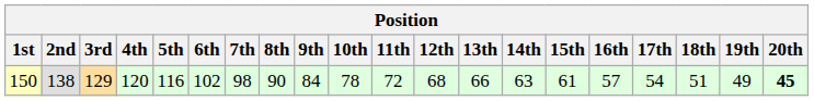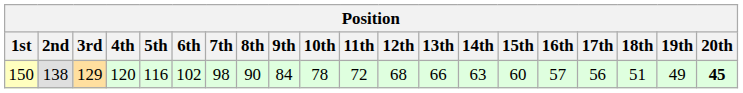 <table class="wikitable" style="font-size:85%; text-align:center">
 <tr>
 <th colspan="26">Position</th>
 </tr>
 <tr>
 <th>1st</th>
 <th>2nd</th>
 <th>3rd</th>
 <th>4th</th>
 <th>5th</th>
 <th>6th</th>
 <th>7th</th>
 <th>8th</th>
 <th>9th</th>
 <th>10th</th>
 <th>11th</th>
 <th>12th</th>
 <th>13th</th>
 <th>14th</th>
 <th>15th</th>
 <th>16th</th>
 <th>17th</th>
 <th>18th</th>
 <th>19th</th>
 <th>20th</th>
 </tr>
 <tr style="background: #dfffdf">
 <td style="background: #ffffbf">150</td>
 <td style="background: #dfdfdf">138</td>
 <td style="background: #ffdf9f">129</td>
 <td>120</td>
 <td>116</td>
 <td>102</td>
 <td>98</td>
 <td>90</td>
 <td>84</td>
 <td>78</td>
 <td>72</td>
 <td>68</td>
 <td>66</td>
 <td>63</td>
-<td>61</td>
+<td>60</td>
 <td>57</td>
-<td>54</td>
+<td>56</td>
 <td>51</td>
 <td>49</td>
 <td><strong>45</strong></td>
 </tr>
 </table>
